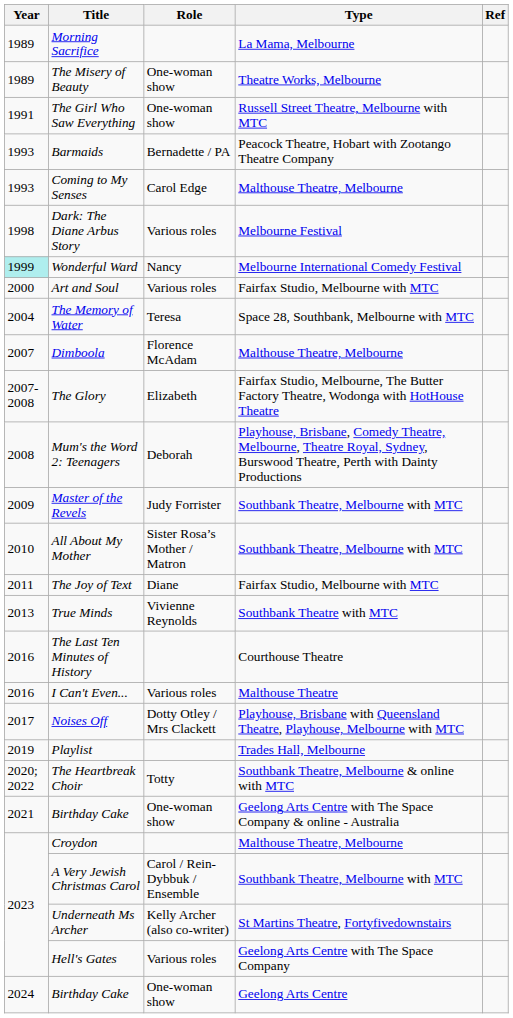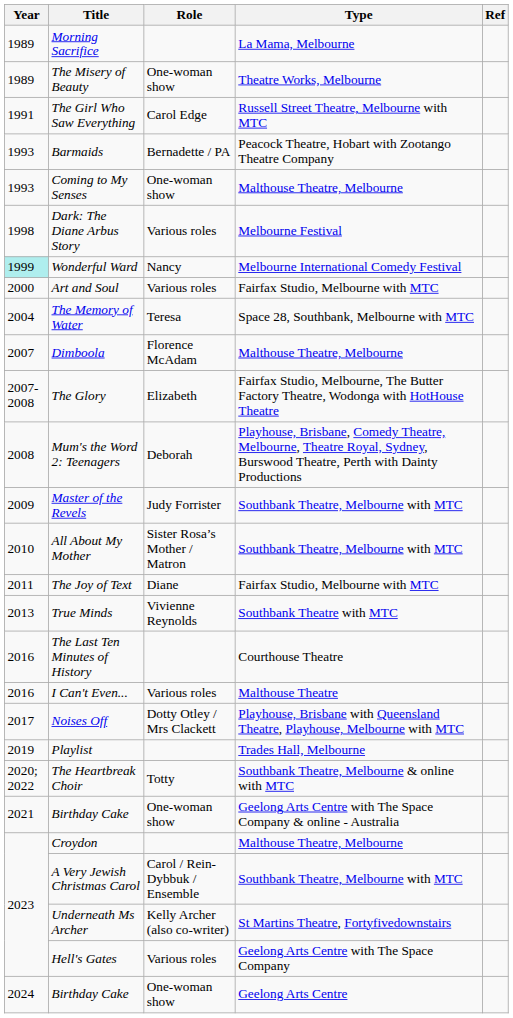 <table class="wikitable sortable">
 <tr>
 <th>Year</th>
 <th>Title</th>
 <th>Role</th>
 <th>Type</th>
 <th>Ref</th>
 </tr>
 <tr>
 <td>1989</td>
 <td><em><a href='#'>Morning Sacrifice</a></em></td>
 <td></td>
 <td><a href='#'>La Mama, Melbourne</a></td>
 <td></td>
 </tr>
 <tr>
 <td>1989</td>
 <td><em>The Misery of Beauty</em></td>
 <td>One-woman show</td>
 <td><a href='#'>Theatre Works, Melbourne</a></td>
 <td></td>
 </tr>
 <tr>
 <td>1991</td>
 <td><em>The Girl Who Saw Everything</em></td>
-<td>One-woman show</td>
+<td>Carol Edge</td>
 <td><a href='#'>Russell Street Theatre, Melbourne</a> with <a href='#'>MTC</a></td>
 <td></td>
 </tr>
 <tr>
 <td>1993</td>
 <td><em>Barmaids</em></td>
 <td>Bernadette / PA</td>
 <td>Peacock Theatre, Hobart with Zootango Theatre Company</td>
 <td></td>
 </tr>
 <tr>
 <td>1993</td>
 <td><em>Coming to My Senses</em></td>
-<td>Carol Edge</td>
+<td>One-woman show</td>
 <td><a href='#'>Malthouse Theatre, Melbourne</a></td>
 <td></td>
 </tr>
 <tr>
 <td>1998</td>
 <td><em>Dark: The Diane Arbus Story</em></td>
 <td>Various roles</td>
 <td><a href='#'>Melbourne Festival</a></td>
 <td></td>
 </tr>
 <tr>
 <td style="background: paleturquoise;">1999</td>
 <td><em>Wonderful Ward</em></td>
 <td>Nancy</td>
 <td><a href='#'>Melbourne International Comedy Festival</a></td>
 <td></td>
 </tr>
 <tr>
 <td>2000</td>
 <td><em>Art and Soul</em></td>
 <td>Various roles</td>
 <td>Fairfax Studio, Melbourne with <a href='#'>MTC</a></td>
 <td></td>
 </tr>
 <tr>
 <td>2004</td>
 <td><em><a href='#'>The Memory of Water</a></em></td>
 <td>Teresa</td>
 <td>Space 28, Southbank, Melbourne with <a href='#'>MTC</a></td>
 <td></td>
 </tr>
 <tr>
 <td>2007</td>
 <td><em><a href='#'>Dimboola</a></em></td>
 <td>Florence McAdam</td>
 <td><a href='#'>Malthouse Theatre, Melbourne</a></td>
 <td></td>
 </tr>
 <tr>
 <td>2007-2008</td>
 <td><em>The Glory</em></td>
 <td>Elizabeth</td>
 <td>Fairfax Studio, Melbourne, The Butter Factory Theatre, Wodonga with <a href='#'>HotHouse Theatre</a></td>
 <td></td>
 </tr>
 <tr>
 <td>2008</td>
 <td><em>Mum's the Word 2: Teenagers</em></td>
 <td>Deborah</td>
 <td><a href='#'>Playhouse, Brisbane</a>, <a href='#'>Comedy Theatre, Melbourne</a>, <a href='#'>Theatre Royal, Sydney</a>, Burswood Theatre, Perth with Dainty Productions</td>
 <td></td>
 </tr>
 <tr>
 <td>2009</td>
 <td><em><a href='#'>Master of the Revels</a></em></td>
 <td>Judy Forrister</td>
 <td><a href='#'>Southbank Theatre, Melbourne</a> with <a href='#'>MTC</a></td>
 <td></td>
 </tr>
 <tr>
 <td>2010</td>
 <td><em>All About My Mother</em></td>
 <td>Sister Rosa’s Mother / Matron</td>
 <td><a href='#'>Southbank Theatre, Melbourne</a> with <a href='#'>MTC</a></td>
 <td></td>
 </tr>
 <tr>
 <td>2011</td>
 <td><em>The Joy of Text</em></td>
 <td>Diane</td>
 <td>Fairfax Studio, Melbourne with <a href='#'>MTC</a></td>
 <td></td>
 </tr>
 <tr>
 <td>2013</td>
 <td><em>True Minds</em></td>
 <td>Vivienne Reynolds</td>
 <td><a href='#'>Southbank Theatre</a> with <a href='#'>MTC</a></td>
 <td></td>
 </tr>
 <tr>
 <td>2016</td>
 <td><em>The Last Ten Minutes of History</em></td>
 <td></td>
 <td>Courthouse Theatre</td>
 <td></td>
 </tr>
 <tr>
 <td>2016</td>
 <td><em>I Can't Even...</em></td>
 <td>Various roles</td>
 <td><a href='#'>Malthouse Theatre</a></td>
 <td></td>
 </tr>
 <tr>
 <td>2017</td>
 <td><em><a href='#'>Noises Off</a></em></td>
 <td>Dotty Otley / Mrs Clackett</td>
 <td><a href='#'>Playhouse, Brisbane</a> with <a href='#'>Queensland Theatre</a>, <a href='#'>Playhouse, Melbourne</a> with <a href='#'>MTC</a></td>
 <td></td>
 </tr>
 <tr>
 <td>2019</td>
 <td><em>Playlist</em></td>
 <td></td>
 <td><a href='#'>Trades Hall, Melbourne</a></td>
 <td></td>
 </tr>
 <tr>
 <td>2020; 2022</td>
 <td><em>The Heartbreak Choir</em></td>
 <td>Totty</td>
 <td><a href='#'>Southbank Theatre, Melbourne</a> & online with <a href='#'>MTC</a></td>
 <td></td>
 </tr>
 <tr>
 <td>2021</td>
 <td><em>Birthday Cake</em></td>
 <td>One-woman show</td>
 <td><a href='#'>Geelong Arts Centre</a> with The Space Company & online - Australia</td>
 <td></td>
 </tr>
 <tr *>
 <td rowspan="4">2023</td>
 <td><em>Croydon</em></td>
 <td></td>
 <td><a href='#'>Malthouse Theatre, Melbourne</a></td>
 <td></td>
 </tr>
 <tr>
 <td><em>A Very Jewish Christmas Carol</em></td>
 <td>Carol / Rein-Dybbuk / Ensemble</td>
 <td><a href='#'>Southbank Theatre, Melbourne</a> with <a href='#'>MTC</a></td>
 <td></td>
 </tr>
 <tr>
 <td><em>Underneath Ms Archer</em></td>
 <td>Kelly Archer (also co-writer)</td>
 <td><a href='#'>St Martins Theatre</a>, <a href='#'>Fortyfivedownstairs</a></td>
 <td></td>
 </tr>
 <tr>
 <td><em>Hell's Gates</em></td>
 <td>Various roles</td>
 <td><a href='#'>Geelong Arts Centre</a> with The Space Company</td>
 <td></td>
 </tr>
 <tr>
 <td>2024</td>
 <td><em>Birthday Cake</em></td>
 <td>One-woman show</td>
 <td><a href='#'>Geelong Arts Centre</a></td>
 <td></td>
 </tr>
 </table>
